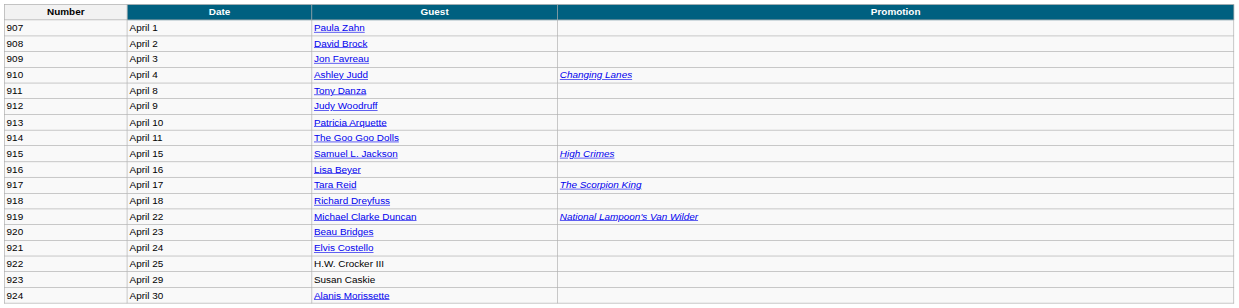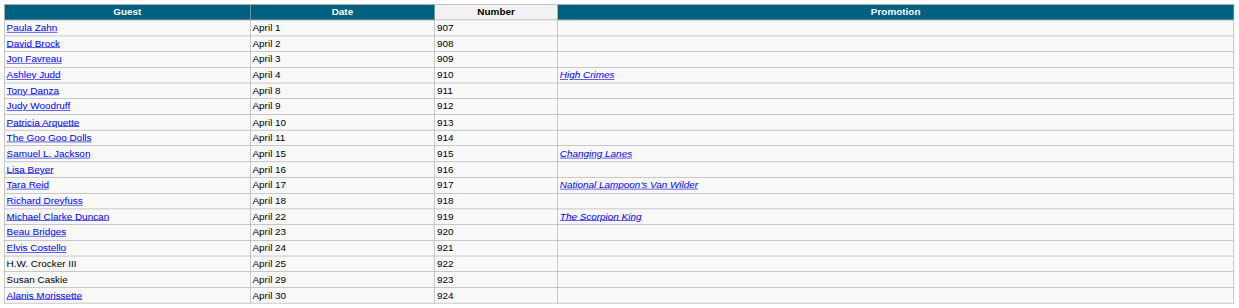 <table class="wikitable" width="100%">
 <tr bgcolor="#CCCCCC">
+<th width="20%" style="background:#006080; color:#FFFFFF">Guest</th>
+<th width="15%" style="background:#006080; color:#FFFFFF">Date</th>
 <th>Number</th>
-<th width="15%" style="background:#006080; color:#FFFFFF">Date</th>
-<th width="20%" style="background:#006080; color:#FFFFFF">Guest</th>
 <th width="55%" style="background:#006080; color:#FFFFFF">Promotion</th>
 </tr>
 <tr>
+<td><a href='#'>Paula Zahn</a></td>
+<td>April 1</td>
 <td>907</td>
-<td>April 1</td>
-<td><a href='#'>Paula Zahn</a></td>
 <td></td>
 </tr>
 <tr>
+<td><a href='#'>David Brock</a></td>
+<td>April 2</td>
 <td>908</td>
-<td>April 2</td>
-<td><a href='#'>David Brock</a></td>
 <td></td>
 </tr>
 <tr>
+<td><a href='#'>Jon Favreau</a></td>
+<td>April 3</td>
 <td>909</td>
-<td>April 3</td>
-<td><a href='#'>Jon Favreau</a></td>
 <td></td>
 </tr>
 <tr>
+<td><a href='#'>Ashley Judd</a></td>
+<td>April 4</td>
 <td>910</td>
-<td>April 4</td>
-<td><a href='#'>Ashley Judd</a></td>
+<td><em><a href='#'>High Crimes</a></em></td>
+</tr>
+<tr>
+<td><a href='#'>Tony Danza</a></td>
+<td>April 8</td>
+<td>911</td>
+<td></td>
+</tr>
+<tr>
+<td><a href='#'>Judy Woodruff</a></td>
+<td>April 9</td>
+<td>912</td>
+<td></td>
+</tr>
+<tr>
+<td><a href='#'>Patricia Arquette</a></td>
+<td>April 10</td>
+<td>913</td>
+<td></td>
+</tr>
+<tr>
+<td><a href='#'>The Goo Goo Dolls</a></td>
+<td>April 11</td>
+<td>914</td>
+<td></td>
+</tr>
+<tr>
+<td><a href='#'>Samuel L. Jackson</a></td>
+<td>April 15</td>
+<td>915</td>
 <td><em><a href='#'>Changing Lanes</a></em></td>
 </tr>
 <tr>
-<td>911</td>
-<td>April 8</td>
-<td><a href='#'>Tony Danza</a></td>
+<td><a href='#'>Lisa Beyer</a></td>
+<td>April 16</td>
+<td>916</td>
 <td></td>
 </tr>
 <tr>
-<td>912</td>
-<td>April 9</td>
-<td><a href='#'>Judy Woodruff</a></td>
+<td><a href='#'>Tara Reid</a></td>
+<td>April 17</td>
+<td>917</td>
+<td><em><a href='#'>National Lampoon's Van Wilder</a></em></td>
+</tr>
+<tr>
+<td><a href='#'>Richard Dreyfuss</a></td>
+<td>April 18</td>
+<td>918</td>
 <td></td>
 </tr>
 <tr>
-<td>913</td>
-<td>April 10</td>
-<td><a href='#'>Patricia Arquette</a></td>
+<td><a href='#'>Michael Clarke Duncan</a></td>
+<td>April 22</td>
+<td>919</td>
+<td><em><a href='#'>The Scorpion King</a></em></td>
+</tr>
+<tr>
+<td><a href='#'>Beau Bridges</a></td>
+<td>April 23</td>
+<td>920</td>
 <td></td>
 </tr>
 <tr>
-<td>914</td>
-<td>April 11</td>
-<td><a href='#'>The Goo Goo Dolls</a></td>
+<td><a href='#'>Elvis Costello</a></td>
+<td>April 24</td>
+<td>921</td>
 <td></td>
 </tr>
 <tr>
-<td>915</td>
-<td>April 15</td>
-<td><a href='#'>Samuel L. Jackson</a></td>
-<td><em><a href='#'>High Crimes</a></em></td>
-</tr>
-<tr>
-<td>916</td>
-<td>April 16</td>
-<td><a href='#'>Lisa Beyer</a></td>
+<td>H.W. Crocker III</td>
+<td>April 25</td>
+<td>922</td>
 <td></td>
 </tr>
 <tr>
-<td>917</td>
-<td>April 17</td>
-<td><a href='#'>Tara Reid</a></td>
-<td><em><a href='#'>The Scorpion King</a></em></td>
-</tr>
-<tr>
-<td>918</td>
-<td>April 18</td>
-<td><a href='#'>Richard Dreyfuss</a></td>
+<td>Susan Caskie</td>
+<td>April 29</td>
+<td>923</td>
 <td></td>
 </tr>
 <tr>
-<td>919</td>
-<td>April 22</td>
-<td><a href='#'>Michael Clarke Duncan</a></td>
-<td><em><a href='#'>National Lampoon's Van Wilder</a></em></td>
-</tr>
-<tr>
-<td>920</td>
-<td>April 23</td>
-<td><a href='#'>Beau Bridges</a></td>
-<td></td>
-</tr>
-<tr>
-<td>921</td>
-<td>April 24</td>
-<td><a href='#'>Elvis Costello</a></td>
-<td></td>
-</tr>
-<tr>
-<td>922</td>
-<td>April 25</td>
-<td>H.W. Crocker III</td>
-<td></td>
-</tr>
-<tr>
-<td>923</td>
-<td>April 29</td>
-<td>Susan Caskie</td>
-<td></td>
-</tr>
-<tr>
+<td><a href='#'>Alanis Morissette</a></td>
+<td>April 30</td>
 <td>924</td>
-<td>April 30</td>
-<td><a href='#'>Alanis Morissette</a></td>
 <td></td>
 </tr>
 </table>
